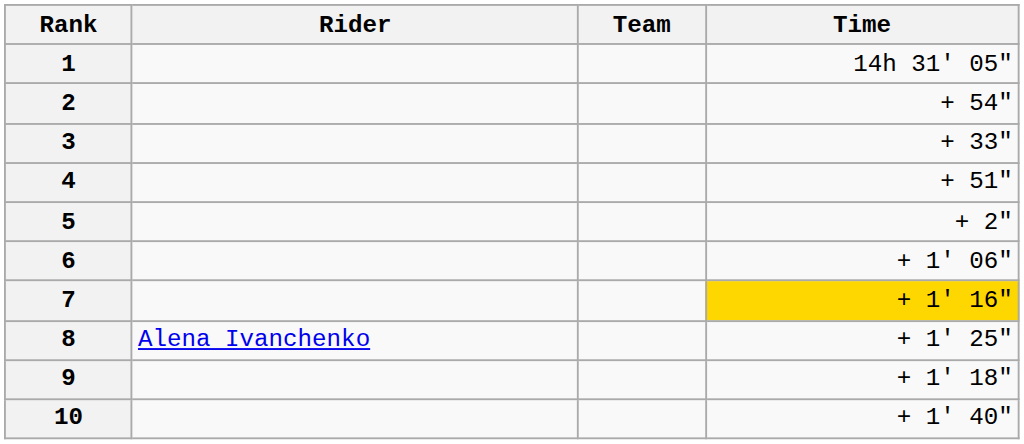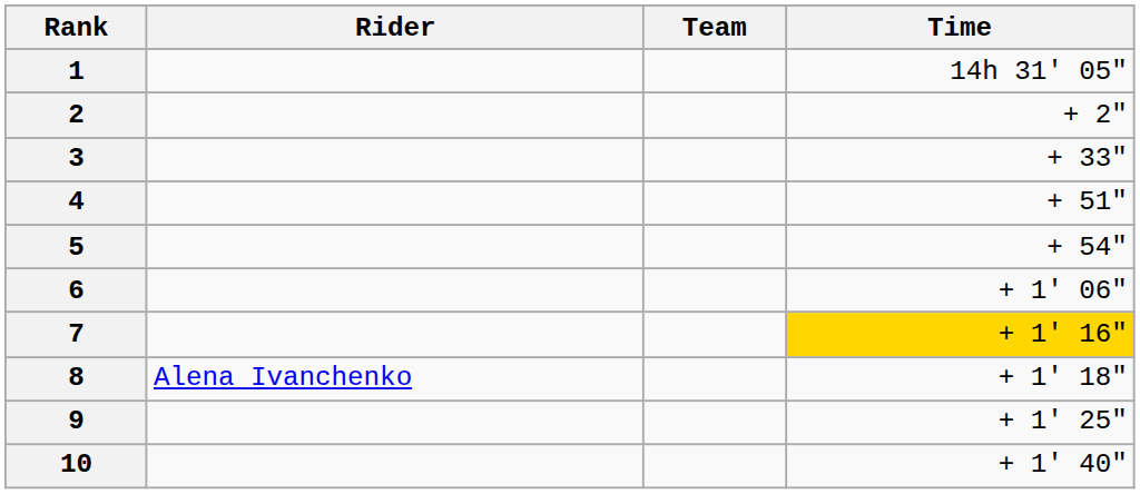 <table class="wikitable" style="width:42em;margin-bottom:0;">
 <tr>
 <th scope="col">Rank</th>
 <th scope="col">Rider</th>
 <th scope="col">Team</th>
 <th scope="col">Time</th>
 </tr>
 <tr>
 <th scope="row">1</th>
 <td> </td>
 <td></td>
 <td style="text-align:right;">14h 31' 05"</td>
 </tr>
 <tr>
 <th scope="row">2</th>
 <td> </td>
 <td></td>
-<td style="text-align:right;">+ 54"</td>
+<td style="text-align:right;">+ 2"</td>
 </tr>
 <tr>
 <th scope="row">3</th>
 <td></td>
 <td></td>
 <td style="text-align:right;">+ 33"</td>
 </tr>
 <tr>
 <th scope="row">4</th>
 <td></td>
 <td></td>
 <td style="text-align:right;">+ 51"</td>
 </tr>
 <tr>
 <th scope="row">5</th>
 <td></td>
 <td></td>
-<td style="text-align:right;">+ 2"</td>
+<td style="text-align:right;">+ 54"</td>
 </tr>
 <tr>
 <th scope="row">6</th>
 <td></td>
 <td></td>
 <td style="text-align:right;">+ 1' 06"</td>
 </tr>
 <tr>
 <th scope="row">7</th>
 <td></td>
 <td></td>
 <td style="background: gold; text-align:right;">+ 1' 16"</td>
 </tr>
 <tr>
 <th scope="row">8</th>
 <td> <a href='#'>Alena Ivanchenko</a> </td>
 <td></td>
-<td style="text-align:right;">+ 1' 25"</td>
+<td style="text-align:right;">+ 1' 18"</td>
 </tr>
 <tr>
 <th scope="row">9</th>
 <td></td>
 <td></td>
-<td style="text-align:right;">+ 1' 18"</td>
+<td style="text-align:right;">+ 1' 25"</td>
 </tr>
 <tr>
 <th scope="row">10</th>
 <td></td>
 <td></td>
 <td style="text-align:right;">+ 1' 40"</td>
 </tr>
 </table>
